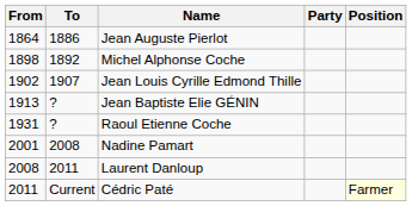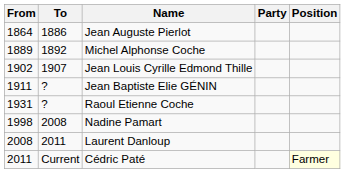 <table class="wikitable">
 <tr>
 <th>From</th>
 <th>To</th>
 <th>Name</th>
 <th>Party</th>
 <th>Position</th>
 </tr>
 <tr>
 <td>1864</td>
 <td>1886</td>
 <td>Jean Auguste Pierlot</td>
 <td></td>
 <td></td>
 </tr>
 <tr>
-<td>1898</td>
+<td>1889</td>
 <td>1892</td>
 <td>Michel Alphonse Coche</td>
 <td></td>
 <td></td>
 </tr>
 <tr>
 <td>1902</td>
 <td>1907</td>
 <td>Jean Louis Cyrille Edmond Thille</td>
 <td></td>
 <td></td>
 </tr>
 <tr>
-<td>1913</td>
+<td>1911</td>
 <td>?</td>
 <td>Jean Baptiste Elie GÉNIN</td>
 <td></td>
 <td></td>
 </tr>
 <tr>
 <td>1931</td>
 <td>?</td>
 <td>Raoul Etienne Coche</td>
 <td></td>
 <td></td>
 </tr>
 <tr>
-<td>2001</td>
+<td>1998</td>
 <td>2008</td>
 <td>Nadine Pamart</td>
 <td></td>
 <td></td>
 </tr>
 <tr>
 <td>2008</td>
 <td>2011</td>
 <td>Laurent Danloup</td>
 <td></td>
 <td></td>
 </tr>
 <tr>
 <td>2011</td>
 <td>Current</td>
 <td>Cédric Paté</td>
 <td></td>
 <td style="background: lightyellow;">Farmer</td>
 </tr>
 </table>
